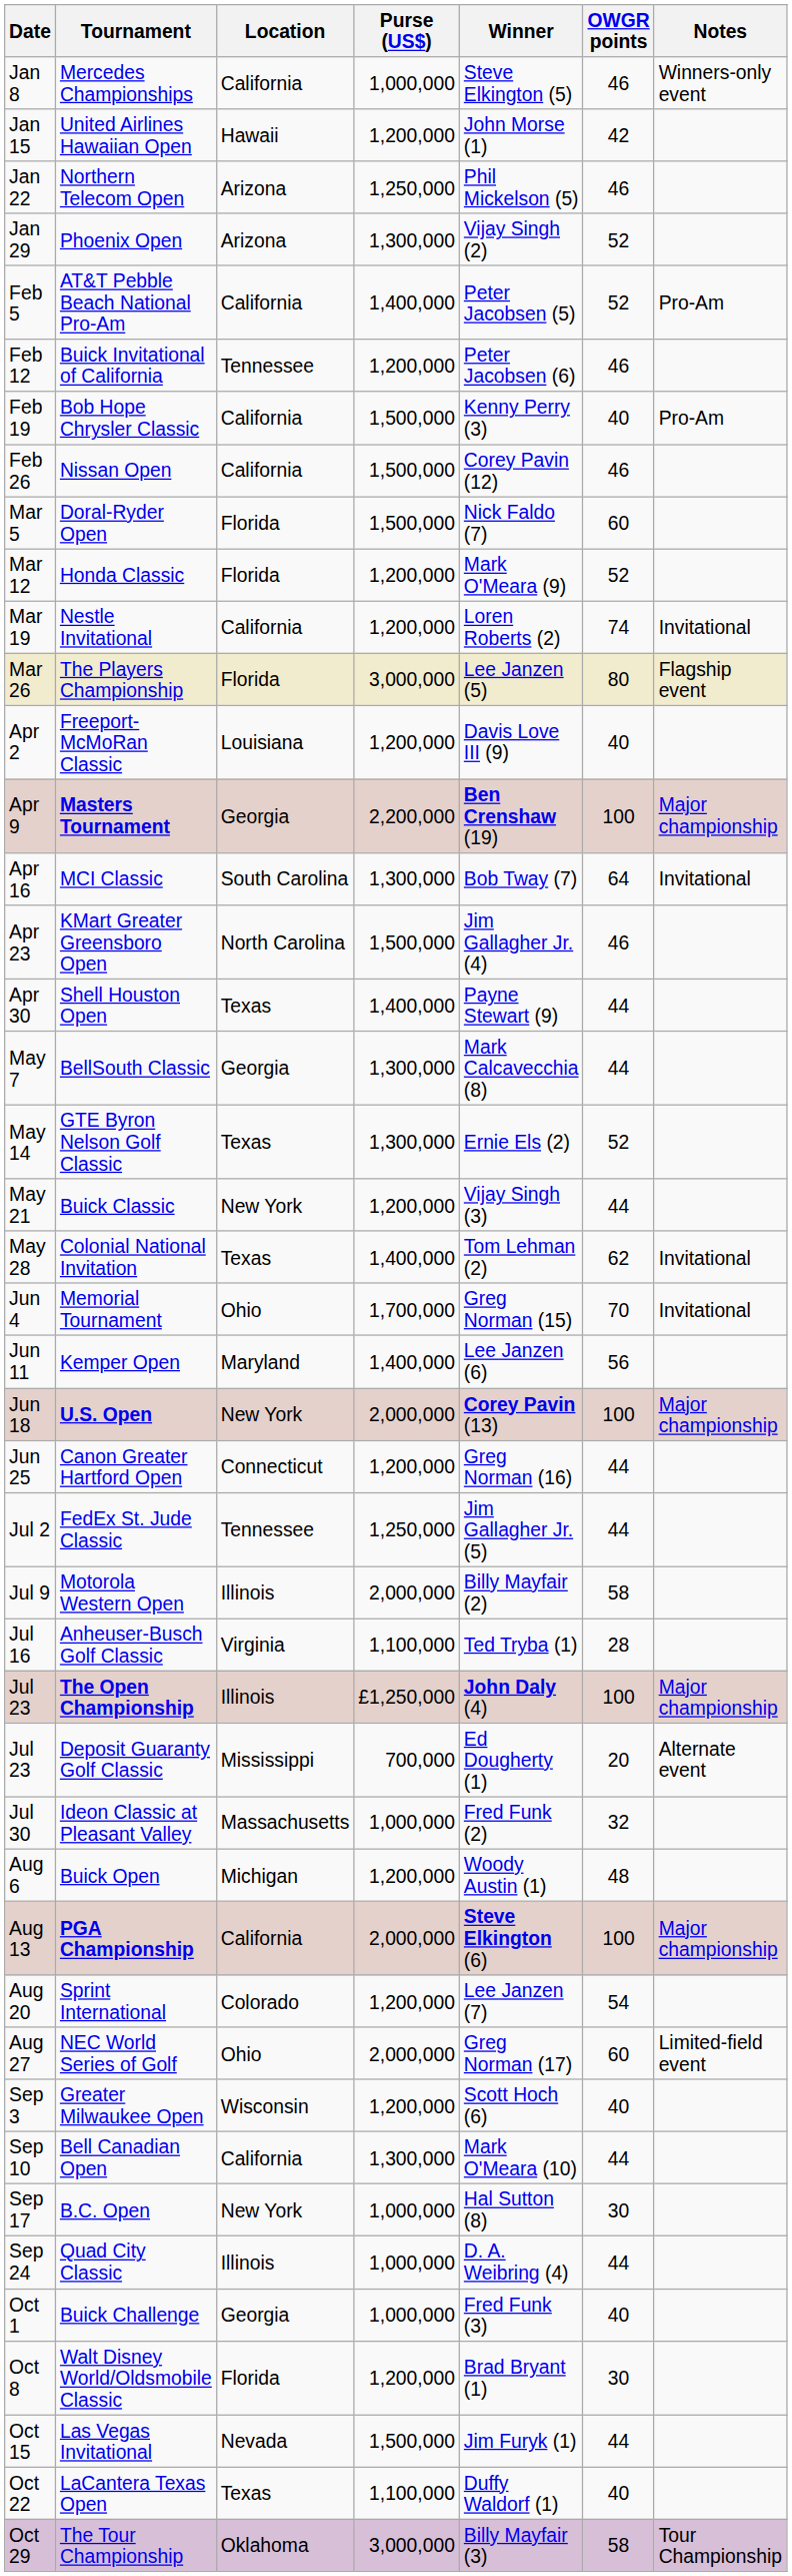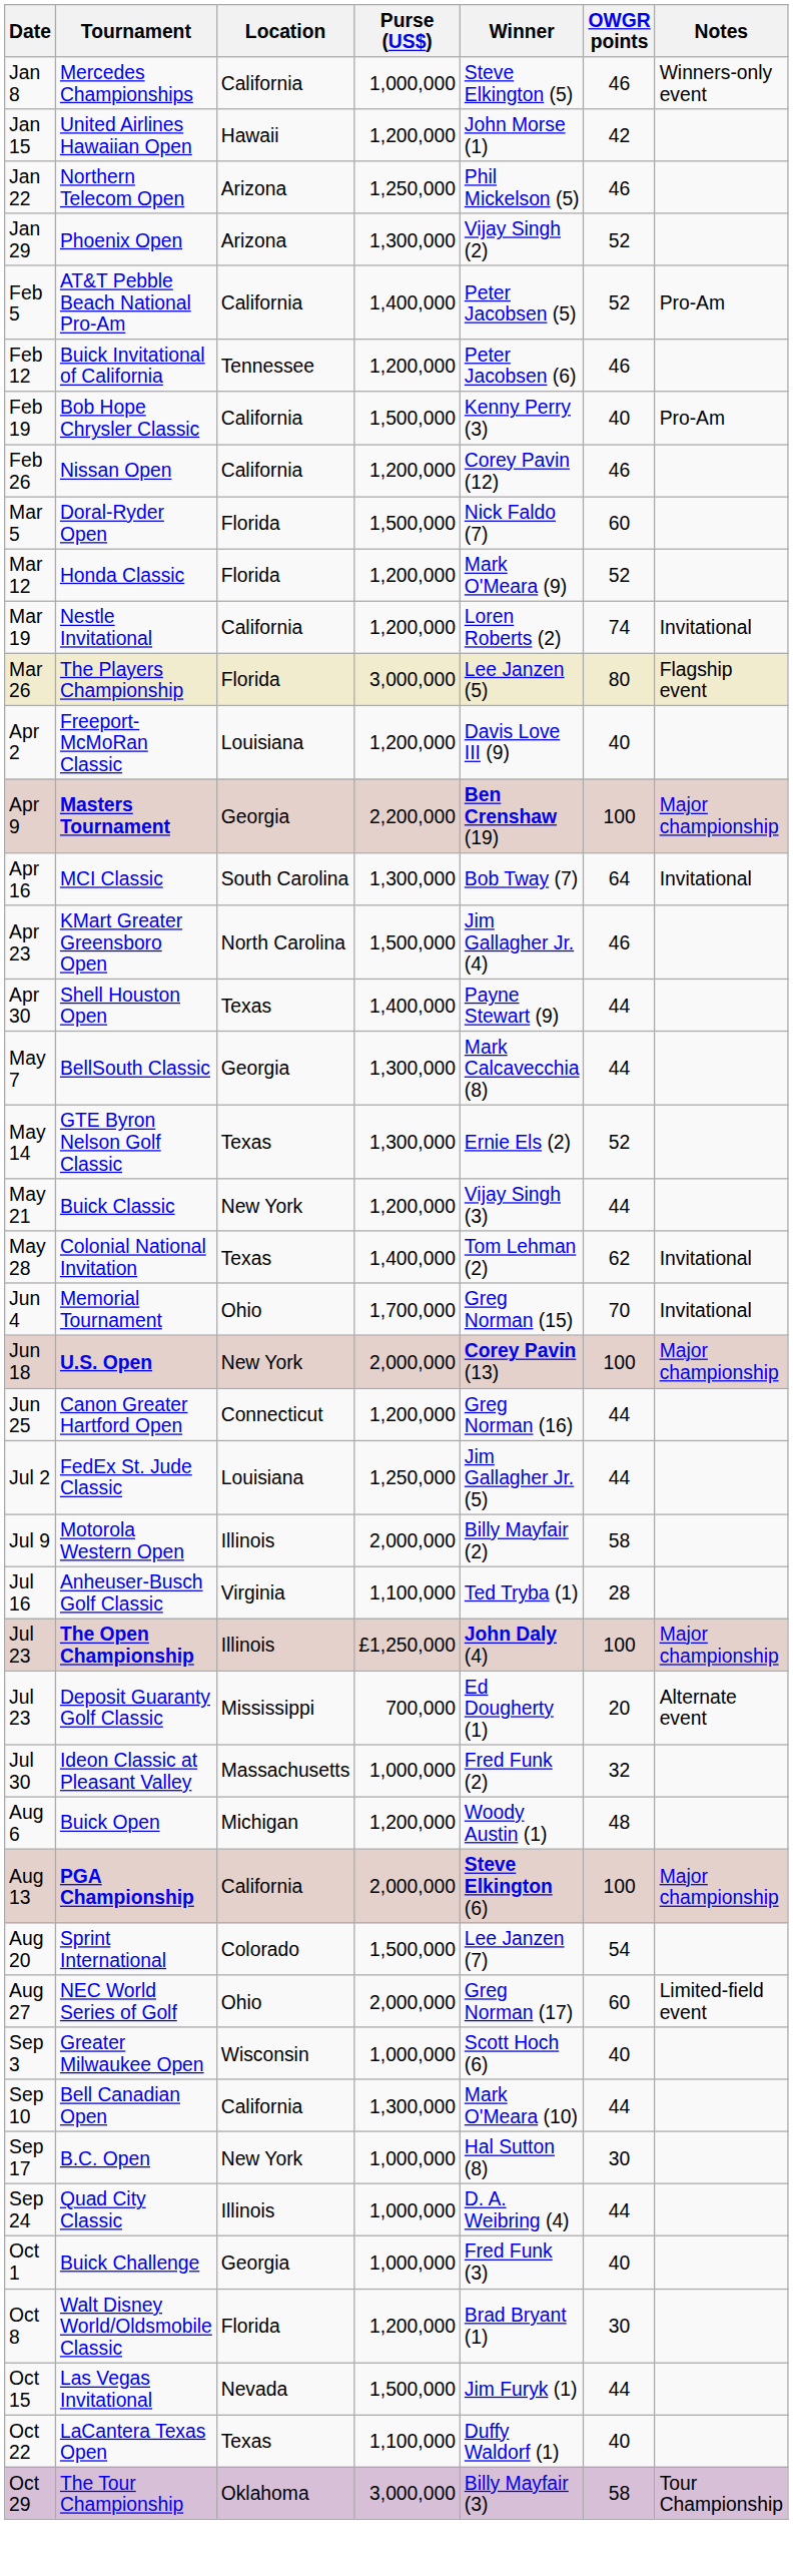 <table class="wikitable" style="font-size:95%">
 <tr>
 <th>Date</th>
 <th>Tournament</th>
 <th>Location</th>
 <th>Purse<br>(<a href='#'>US$</a>)</th>
 <th>Winner</th>
 <th><a href='#'>OWGR</a><br>points</th>
 <th>Notes</th>
 </tr>
 <tr>
 <td>Jan 8</td>
 <td><a href='#'>Mercedes Championships</a></td>
 <td>California</td>
 <td align=right>1,000,000</td>
 <td> <a href='#'>Steve Elkington</a> (5)</td>
 <td align=center>46</td>
 <td>Winners-only event</td>
 </tr>
 <tr>
 <td>Jan 15</td>
 <td><a href='#'>United Airlines Hawaiian Open</a></td>
 <td>Hawaii</td>
 <td align=right>1,200,000</td>
 <td> <a href='#'>John Morse</a> (1)</td>
 <td align=center>42</td>
 <td></td>
 </tr>
 <tr>
 <td>Jan 22</td>
 <td><a href='#'>Northern Telecom Open</a></td>
 <td>Arizona</td>
 <td align=right>1,250,000</td>
 <td> <a href='#'>Phil Mickelson</a> (5)</td>
 <td align=center>46</td>
 <td></td>
 </tr>
 <tr>
 <td>Jan 29</td>
 <td><a href='#'>Phoenix Open</a></td>
 <td>Arizona</td>
 <td align=right>1,300,000</td>
 <td> <a href='#'>Vijay Singh</a> (2)</td>
 <td align=center>52</td>
 <td></td>
 </tr>
 <tr>
 <td>Feb 5</td>
 <td><a href='#'>AT&T Pebble Beach National Pro-Am</a></td>
 <td>California</td>
 <td align=right>1,400,000</td>
 <td> <a href='#'>Peter Jacobsen</a> (5)</td>
 <td align=center>52</td>
 <td>Pro-Am</td>
 </tr>
 <tr>
 <td>Feb 12</td>
 <td><a href='#'>Buick Invitational of California</a></td>
 <td>Tennessee</td>
 <td align=right>1,200,000</td>
 <td> <a href='#'>Peter Jacobsen</a> (6)</td>
 <td align=center>46</td>
 <td></td>
 </tr>
 <tr>
 <td>Feb 19</td>
 <td><a href='#'>Bob Hope Chrysler Classic</a></td>
 <td>California</td>
 <td align=right>1,500,000</td>
 <td> <a href='#'>Kenny Perry</a> (3)</td>
 <td align=center>40</td>
 <td>Pro-Am</td>
 </tr>
 <tr>
 <td>Feb 26</td>
 <td><a href='#'>Nissan Open</a></td>
 <td>California</td>
-<td align=right>1,500,000</td>
+<td align=right>1,200,000</td>
 <td> <a href='#'>Corey Pavin</a> (12)</td>
 <td align=center>46</td>
 <td></td>
 </tr>
 <tr>
 <td>Mar 5</td>
 <td><a href='#'>Doral-Ryder Open</a></td>
 <td>Florida</td>
 <td align=right>1,500,000</td>
 <td> <a href='#'>Nick Faldo</a> (7)</td>
 <td align=center>60</td>
 <td></td>
 </tr>
 <tr>
 <td>Mar 12</td>
 <td><a href='#'>Honda Classic</a></td>
 <td>Florida</td>
 <td align=right>1,200,000</td>
 <td> <a href='#'>Mark O'Meara</a> (9)</td>
 <td align=center>52</td>
 <td></td>
 </tr>
 <tr>
 <td>Mar 19</td>
 <td><a href='#'>Nestle Invitational</a></td>
 <td>California</td>
 <td align=right>1,200,000</td>
 <td> <a href='#'>Loren Roberts</a> (2)</td>
 <td align=center>74</td>
 <td>Invitational</td>
 </tr>
 <tr style="background:#f2ecce;">
 <td>Mar 26</td>
 <td><a href='#'>The Players Championship</a></td>
 <td>Florida</td>
 <td align=right>3,000,000</td>
 <td> <a href='#'>Lee Janzen</a> (5)</td>
 <td align=center>80</td>
 <td>Flagship event</td>
 </tr>
 <tr>
 <td>Apr 2</td>
 <td><a href='#'>Freeport-McMoRan Classic</a></td>
 <td>Louisiana</td>
 <td align=right>1,200,000</td>
 <td> <a href='#'>Davis Love III</a> (9)</td>
 <td align=center>40</td>
 <td></td>
 </tr>
 <tr style="background:#e5d1cb;">
 <td>Apr 9</td>
 <td><strong><a href='#'>Masters Tournament</a></strong></td>
 <td>Georgia</td>
 <td align=right>2,200,000</td>
 <td> <strong><a href='#'>Ben Crenshaw</a></strong> (19)</td>
 <td align=center>100</td>
 <td><a href='#'>Major championship</a></td>
 </tr>
 <tr>
 <td>Apr 16</td>
 <td><a href='#'>MCI Classic</a></td>
 <td>South Carolina</td>
 <td align=right>1,300,000</td>
 <td> <a href='#'>Bob Tway</a> (7)</td>
 <td align=center>64</td>
 <td>Invitational</td>
 </tr>
 <tr>
 <td>Apr 23</td>
 <td><a href='#'>KMart Greater Greensboro Open</a></td>
 <td>North Carolina</td>
 <td align=right>1,500,000</td>
 <td> <a href='#'>Jim Gallagher Jr.</a> (4)</td>
 <td align=center>46</td>
 <td></td>
 </tr>
 <tr>
 <td>Apr 30</td>
 <td><a href='#'>Shell Houston Open</a></td>
 <td>Texas</td>
 <td align=right>1,400,000</td>
 <td> <a href='#'>Payne Stewart</a> (9)</td>
 <td align=center>44</td>
 <td></td>
 </tr>
 <tr>
 <td>May 7</td>
 <td><a href='#'>BellSouth Classic</a></td>
 <td>Georgia</td>
 <td align=right>1,300,000</td>
 <td> <a href='#'>Mark Calcavecchia</a> (8)</td>
 <td align=center>44</td>
 <td></td>
 </tr>
 <tr>
 <td>May 14</td>
 <td><a href='#'>GTE Byron Nelson Golf Classic</a></td>
 <td>Texas</td>
 <td align=right>1,300,000</td>
 <td> <a href='#'>Ernie Els</a> (2)</td>
 <td align=center>52</td>
 <td></td>
 </tr>
 <tr>
 <td>May 21</td>
 <td><a href='#'>Buick Classic</a></td>
 <td>New York</td>
 <td align=right>1,200,000</td>
 <td> <a href='#'>Vijay Singh</a> (3)</td>
 <td align=center>44</td>
 <td></td>
 </tr>
 <tr>
 <td>May 28</td>
 <td><a href='#'>Colonial National Invitation</a></td>
 <td>Texas</td>
 <td align=right>1,400,000</td>
 <td> <a href='#'>Tom Lehman</a> (2)</td>
 <td align=center>62</td>
 <td>Invitational</td>
 </tr>
 <tr>
 <td>Jun 4</td>
 <td><a href='#'>Memorial Tournament</a></td>
 <td>Ohio</td>
 <td align=right>1,700,000</td>
 <td> <a href='#'>Greg Norman</a> (15)</td>
 <td align=center>70</td>
 <td>Invitational</td>
 </tr>
-<tr>
-<td>Jun 11</td>
-<td><a href='#'>Kemper Open</a></td>
-<td>Maryland</td>
-<td align=right>1,400,000</td>
-<td> <a href='#'>Lee Janzen</a> (6)</td>
-<td align=center>56</td>
-<td></td>
-</tr>
 <tr style="background:#e5d1cb;">
 <td>Jun 18</td>
 <td><strong><a href='#'>U.S. Open</a></strong></td>
 <td>New York</td>
 <td align=right>2,000,000</td>
 <td> <strong><a href='#'>Corey Pavin</a></strong> (13)</td>
 <td align=center>100</td>
 <td><a href='#'>Major championship</a></td>
 </tr>
 <tr>
 <td>Jun 25</td>
 <td><a href='#'>Canon Greater Hartford Open</a></td>
 <td>Connecticut</td>
 <td align=right>1,200,000</td>
 <td> <a href='#'>Greg Norman</a> (16)</td>
 <td align=center>44</td>
 <td></td>
 </tr>
 <tr>
 <td>Jul 2</td>
 <td><a href='#'>FedEx St. Jude Classic</a></td>
-<td>Tennessee</td>
+<td>Louisiana</td>
 <td align=right>1,250,000</td>
 <td> <a href='#'>Jim Gallagher Jr.</a> (5)</td>
 <td align=center>44</td>
 <td></td>
 </tr>
 <tr>
 <td>Jul 9</td>
 <td><a href='#'>Motorola Western Open</a></td>
 <td>Illinois</td>
 <td align=right>2,000,000</td>
 <td> <a href='#'>Billy Mayfair</a> (2)</td>
 <td align=center>58</td>
 <td></td>
 </tr>
 <tr>
 <td>Jul 16</td>
 <td><a href='#'>Anheuser-Busch Golf Classic</a></td>
 <td>Virginia</td>
 <td align=right>1,100,000</td>
 <td> <a href='#'>Ted Tryba</a> (1)</td>
 <td align=center>28</td>
 <td></td>
 </tr>
 <tr style="background:#e5d1cb;">
 <td>Jul 23</td>
 <td><strong><a href='#'>The Open Championship</a></strong></td>
 <td>Illinois</td>
 <td align=right>£1,250,000</td>
 <td> <strong><a href='#'>John Daly</a></strong> (4)</td>
 <td align=center>100</td>
 <td><a href='#'>Major championship</a></td>
 </tr>
 <tr>
 <td>Jul 23</td>
 <td><a href='#'>Deposit Guaranty Golf Classic</a></td>
 <td>Mississippi</td>
 <td align=right>700,000</td>
 <td> <a href='#'>Ed Dougherty</a> (1)</td>
 <td align=center>20</td>
 <td>Alternate event</td>
 </tr>
 <tr>
 <td>Jul 30</td>
 <td><a href='#'>Ideon Classic at Pleasant Valley</a></td>
 <td>Massachusetts</td>
 <td align=right>1,000,000</td>
 <td> <a href='#'>Fred Funk</a> (2)</td>
 <td align=center>32</td>
 <td></td>
 </tr>
 <tr>
 <td>Aug 6</td>
 <td><a href='#'>Buick Open</a></td>
 <td>Michigan</td>
 <td align=right>1,200,000</td>
 <td> <a href='#'>Woody Austin</a> (1)</td>
 <td align=center>48</td>
 <td></td>
 </tr>
 <tr style="background:#e5d1cb;">
 <td>Aug 13</td>
 <td><strong><a href='#'>PGA Championship</a></strong></td>
 <td>California</td>
 <td align=right>2,000,000</td>
 <td> <strong><a href='#'>Steve Elkington</a></strong> (6)</td>
 <td align=center>100</td>
 <td><a href='#'>Major championship</a></td>
 </tr>
 <tr>
 <td>Aug 20</td>
 <td><a href='#'>Sprint International</a></td>
 <td>Colorado</td>
-<td align=right>1,200,000</td>
+<td align=right>1,500,000</td>
 <td> <a href='#'>Lee Janzen</a> (7)</td>
 <td align=center>54</td>
 <td></td>
 </tr>
 <tr>
 <td>Aug 27</td>
 <td><a href='#'>NEC World Series of Golf</a></td>
 <td>Ohio</td>
 <td align=right>2,000,000</td>
 <td> <a href='#'>Greg Norman</a> (17)</td>
 <td align=center>60</td>
 <td>Limited-field event</td>
 </tr>
 <tr>
 <td>Sep 3</td>
 <td><a href='#'>Greater Milwaukee Open</a></td>
 <td>Wisconsin</td>
-<td align=right>1,200,000</td>
+<td align=right>1,000,000</td>
 <td> <a href='#'>Scott Hoch</a> (6)</td>
 <td align=center>40</td>
 <td></td>
 </tr>
 <tr>
 <td>Sep 10</td>
 <td><a href='#'>Bell Canadian Open</a></td>
 <td>California</td>
 <td align=right>1,300,000</td>
 <td> <a href='#'>Mark O'Meara</a> (10)</td>
 <td align=center>44</td>
 <td></td>
 </tr>
 <tr>
 <td>Sep 17</td>
 <td><a href='#'>B.C. Open</a></td>
 <td>New York</td>
 <td align=right>1,000,000</td>
 <td> <a href='#'>Hal Sutton</a> (8)</td>
 <td align=center>30</td>
 <td></td>
 </tr>
 <tr>
 <td>Sep 24</td>
 <td><a href='#'>Quad City Classic</a></td>
 <td>Illinois</td>
 <td align=right>1,000,000</td>
 <td> <a href='#'>D. A. Weibring</a> (4)</td>
 <td align=center>44</td>
 <td></td>
 </tr>
 <tr>
 <td>Oct 1</td>
 <td><a href='#'>Buick Challenge</a></td>
 <td>Georgia</td>
 <td align=right>1,000,000</td>
 <td> <a href='#'>Fred Funk</a> (3)</td>
 <td align=center>40</td>
 <td></td>
 </tr>
 <tr>
 <td>Oct 8</td>
 <td><a href='#'>Walt Disney World/Oldsmobile Classic</a></td>
 <td>Florida</td>
 <td align=right>1,200,000</td>
 <td> <a href='#'>Brad Bryant</a> (1)</td>
 <td align=center>30</td>
 <td></td>
 </tr>
 <tr>
 <td>Oct 15</td>
 <td><a href='#'>Las Vegas Invitational</a></td>
 <td>Nevada</td>
 <td align=right>1,500,000</td>
 <td> <a href='#'>Jim Furyk</a> (1)</td>
 <td align=center>44</td>
 <td></td>
 </tr>
 <tr>
 <td>Oct 22</td>
 <td><a href='#'>LaCantera Texas Open</a></td>
 <td>Texas</td>
 <td align=right>1,100,000</td>
 <td> <a href='#'>Duffy Waldorf</a> (1)</td>
 <td align=center>40</td>
 <td></td>
 </tr>
 <tr style="background:thistle;">
 <td>Oct 29</td>
 <td><a href='#'>The Tour Championship</a></td>
 <td>Oklahoma</td>
 <td align=right>3,000,000</td>
 <td> <a href='#'>Billy Mayfair</a> (3)</td>
 <td align=center>58</td>
 <td>Tour Championship</td>
 </tr>
 </table>
